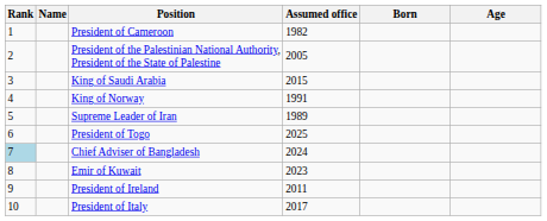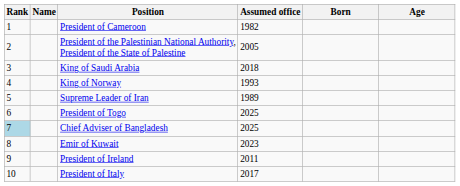 <table class="wikitable sortable" style="font-size:97%">
 <tr>
 <th>Rank</th>
 <th>Name</th>
 <th>Position</th>
 <th>Assumed office</th>
 <th width=120>Born</th>
 <th width=120>Age</th>
 </tr>
 <tr>
 <td>1</td>
 <td></td>
 <td><a href='#'>President of Cameroon</a></td>
 <td>1982</td>
 <td></td>
 <td></td>
 </tr>
 <tr>
 <td>2</td>
 <td></td>
 <td><a href='#'>President of the Palestinian National Authority</a>,<br><a href='#'>President of the State of Palestine</a></td>
 <td>2005</td>
 <td></td>
 <td></td>
 </tr>
 <tr>
 <td>3</td>
 <td></td>
 <td><a href='#'>King of Saudi Arabia</a></td>
-<td>2015</td>
+<td>2018</td>
 <td></td>
 <td></td>
 </tr>
 <tr>
 <td>4</td>
 <td></td>
 <td><a href='#'>King of Norway</a></td>
-<td>1991</td>
+<td>1993</td>
 <td></td>
 <td></td>
 </tr>
 <tr>
 <td>5</td>
 <td></td>
 <td><a href='#'>Supreme Leader of Iran</a></td>
 <td>1989</td>
 <td></td>
 <td></td>
 </tr>
 <tr>
 <td>6</td>
 <td {{sortname></td>
 <td><a href='#'>President of Togo</a></td>
 <td>2025</td>
 <td></td>
 <td></td>
 </tr>
 <tr>
 <td style="background: lightblue;">7</td>
 <td></td>
 <td><a href='#'>Chief Adviser of Bangladesh</a></td>
-<td>2024</td>
+<td>2025</td>
 <td></td>
 <td></td>
 </tr>
 <tr>
 <td>8</td>
 <td></td>
 <td><a href='#'>Emir of Kuwait</a></td>
 <td>2023</td>
 <td></td>
 <td></td>
 </tr>
 <tr>
 <td>9</td>
 <td></td>
 <td><a href='#'>President of Ireland</a></td>
 <td>2011</td>
 <td></td>
 <td></td>
 </tr>
 <tr>
 <td>10</td>
 <td></td>
 <td><a href='#'>President of Italy</a></td>
 <td>2017</td>
 <td></td>
 <td><br></td>
 </tr>
 </table>
